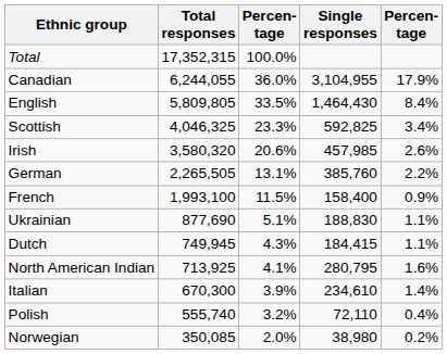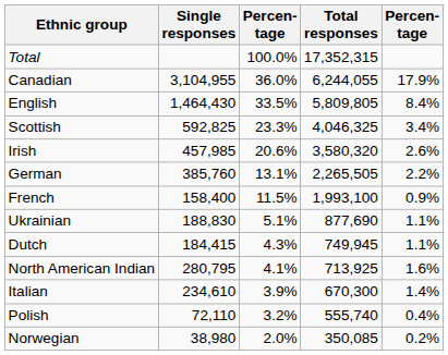 <table class="wikitable" style="text-align: right">
 <tr>
 <th>Ethnic group</th>
+<th>Single<br>responses</th>
+<th>Percen-<br>tage</th>
 <th>Total<br>responses</th>
-<th>Percen-<br>tage</th>
-<th>Single<br>responses</th>
 <th>Percen-<br>tage</th>
 </tr>
 <tr>
 <td align="left"><em>Total</em></td>
+<td></td>
+<td>100.0%</td>
 <td>17,352,315</td>
-<td>100.0%</td>
-<td></td>
 <td></td>
 </tr>
 <tr>
 <td align="left">Canadian</td>
+<td>3,104,955</td>
+<td>36.0%</td>
 <td>6,244,055</td>
-<td>36.0%</td>
-<td>3,104,955</td>
 <td>17.9%</td>
 </tr>
 <tr>
 <td align="left">English</td>
+<td>1,464,430</td>
+<td>33.5%</td>
 <td>5,809,805</td>
-<td>33.5%</td>
-<td>1,464,430</td>
 <td>8.4%</td>
 </tr>
 <tr>
 <td align="left">Scottish</td>
+<td>592,825</td>
+<td>23.3%</td>
 <td>4,046,325</td>
-<td>23.3%</td>
-<td>592,825</td>
 <td>3.4%</td>
 </tr>
 <tr>
 <td align="left">Irish</td>
+<td>457,985</td>
+<td>20.6%</td>
 <td>3,580,320</td>
-<td>20.6%</td>
-<td>457,985</td>
 <td>2.6%</td>
 </tr>
 <tr>
 <td align="left">German</td>
+<td>385,760</td>
+<td>13.1%</td>
 <td>2,265,505</td>
-<td>13.1%</td>
-<td>385,760</td>
 <td>2.2%</td>
 </tr>
 <tr>
 <td align="left">French</td>
+<td>158,400</td>
+<td>11.5%</td>
 <td>1,993,100</td>
-<td>11.5%</td>
-<td>158,400</td>
 <td>0.9%</td>
 </tr>
 <tr>
 <td align="left">Ukrainian</td>
+<td>188,830</td>
+<td>5.1%</td>
 <td>877,690</td>
-<td>5.1%</td>
-<td>188,830</td>
 <td>1.1%</td>
 </tr>
 <tr>
 <td align="left">Dutch</td>
+<td>184,415</td>
+<td>4.3%</td>
 <td>749,945</td>
-<td>4.3%</td>
-<td>184,415</td>
 <td>1.1%</td>
 </tr>
 <tr>
 <td align="left">North American Indian</td>
+<td>280,795</td>
+<td>4.1%</td>
 <td>713,925</td>
-<td>4.1%</td>
-<td>280,795</td>
 <td>1.6%</td>
 </tr>
 <tr>
 <td align="left">Italian</td>
+<td>234,610</td>
+<td>3.9%</td>
 <td>670,300</td>
-<td>3.9%</td>
-<td>234,610</td>
 <td>1.4%</td>
 </tr>
 <tr>
 <td align="left">Polish</td>
+<td>72,110</td>
+<td>3.2%</td>
 <td>555,740</td>
-<td>3.2%</td>
-<td>72,110</td>
 <td>0.4%</td>
 </tr>
 <tr>
 <td align="left">Norwegian</td>
+<td>38,980</td>
+<td>2.0%</td>
 <td>350,085</td>
-<td>2.0%</td>
-<td>38,980</td>
 <td>0.2%</td>
 </tr>
 </table>
